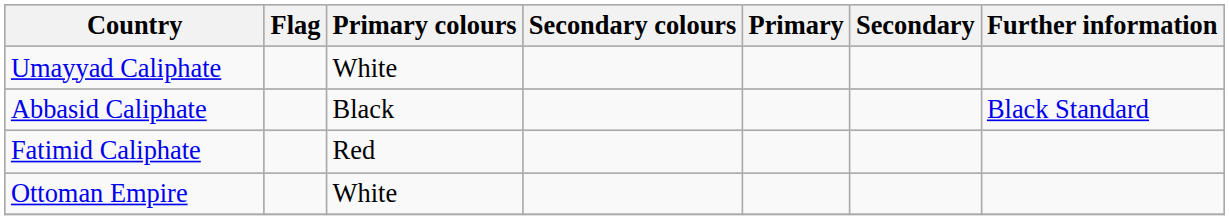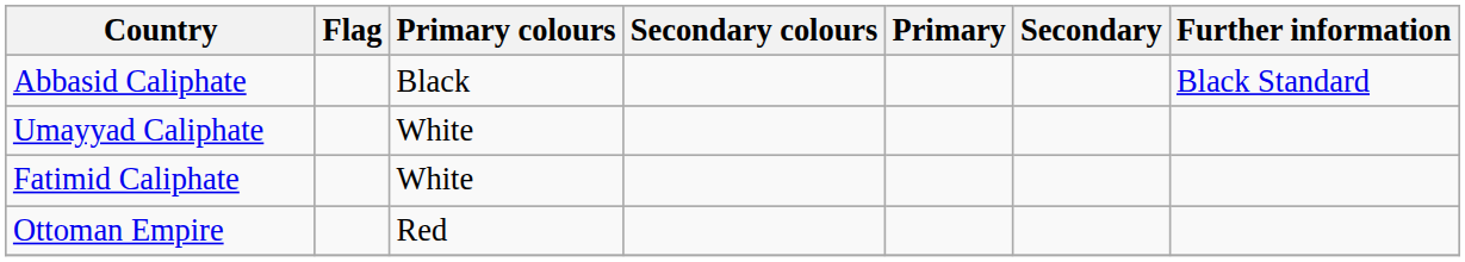 <table class="wikitable sortable">
 <tr>
 <th style="width:150px">Country</th>
 <th>Flag</th>
 <th>Primary colours</th>
 <th>Secondary colours</th>
 <th>Primary</th>
 <th>Secondary</th>
 <th>Further information</th>
 </tr>
 <tr>
+<td><a href='#'>Abbasid Caliphate</a></td>
+<td style="text-align:center"></td>
+<td>Black</td>
+<td></td>
+<td></td>
+<td></td>
+<td><a href='#'>Black Standard</a></td>
+</tr>
+<tr>
 <td><a href='#'>Umayyad Caliphate</a></td>
 <td style="text-align:center"></td>
 <td>White</td>
 <td></td>
 <td></td>
 <td></td>
 <td></td>
 </tr>
 <tr>
-<td><a href='#'>Abbasid Caliphate</a></td>
+<td><a href='#'>Fatimid Caliphate</a></td>
 <td style="text-align:center"></td>
-<td>Black</td>
+<td>White</td>
 <td></td>
 <td></td>
 <td></td>
-<td><a href='#'>Black Standard</a></td>
+<td></td>
 </tr>
 <tr>
-<td><a href='#'>Fatimid Caliphate</a></td>
+<td><a href='#'>Ottoman Empire</a></td>
 <td style="text-align:center"></td>
 <td>Red</td>
 <td></td>
 <td></td>
 <td></td>
 <td></td>
 </tr>
 <tr>
-<td><a href='#'>Ottoman Empire</a></td>
-<td style="text-align:center"></td>
-<td>White</td>
-<td></td>
-<td></td>
-<td></td>
-<td></td>
-</tr>
-<tr>
 </tr>
 </table>
